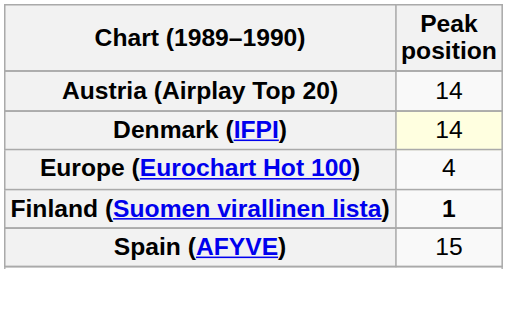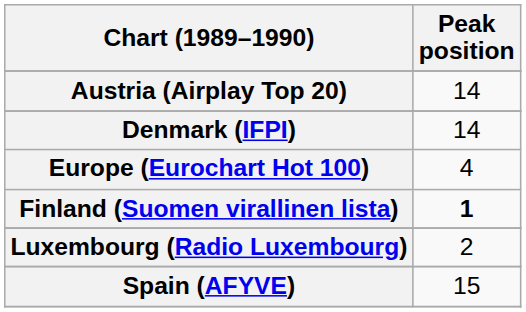 <table class="wikitable sortable plainrowheaders">
 <tr>
 <th>Chart (1989–1990)</th>
 <th>Peak<br>position</th>
 </tr>
 <tr>
 </tr>
 <tr>
 <th scope="row">Austria (Airplay Top 20)</th>
 <td align="center">14</td>
 </tr>
 <tr>
 </tr>
 <tr>
 </tr>
 <tr>
 <th scope="row">Denmark (<a href='#'>IFPI</a>)</th>
-<td align="center" style="background: lightyellow;">14</td>
+<td align="center">14</td>
 </tr>
 <tr>
 <th scope="row">Europe (<a href='#'>Eurochart Hot 100</a>)</th>
 <td align="center">4</td>
 </tr>
 <tr>
 <th scope="row">Finland (<a href='#'>Suomen virallinen lista</a>)</th>
 <td align="center"><strong>1</strong></td>
 </tr>
 <tr>
+</tr>
+<tr>
+<th scope="row">Luxembourg (<a href='#'>Radio Luxembourg</a>)</th>
+<td align="center">2</td>
 </tr>
 <tr>
 </tr>
 <tr>
 </tr>
 <tr>
 <th scope="row">Spain (<a href='#'>AFYVE</a>)</th>
 <td align="center">15</td>
 </tr>
 <tr>
 </tr>
 <tr>
 </tr>
 </table>
